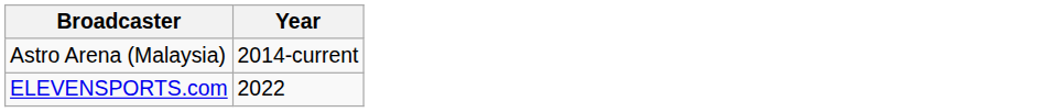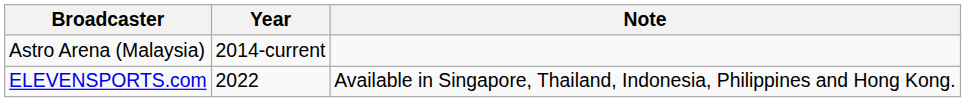 <table class="wikitable">
 <tr>
 <th>Broadcaster</th>
 <th>Year</th>
+<th>Note</th>
 </tr>
 <tr>
 <td>Astro Arena (Malaysia)</td>
 <td>2014-current</td>
+<td></td>
 </tr>
 <tr>
 <td><a href='#'>ELEVENSPORTS.com</a></td>
 <td>2022</td>
+<td>Available in Singapore, Thailand, Indonesia, Philippines and Hong Kong.</td>
 </tr>
 </table>
